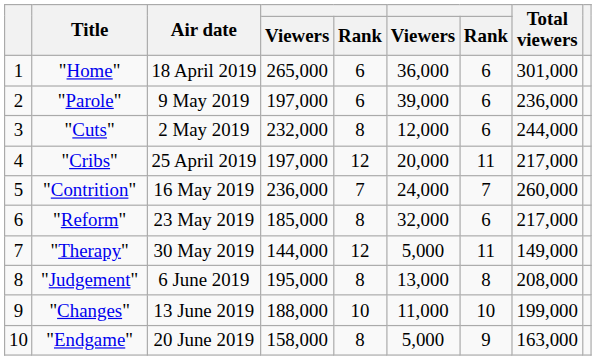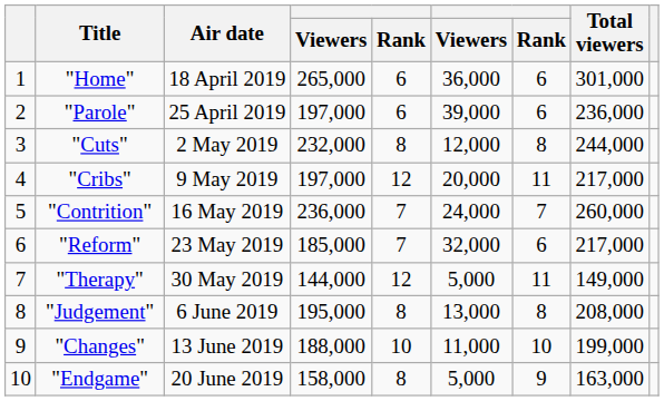 <table class="wikitable" style="text-align:center">
 <tr>
 <th rowspan="2"></th>
 <th width="90" rowspan="2">Title</th>
 <th rowspan="2">Air date</th>
 <th colspan="2"></th>
 <th colspan="2"></th>
 <th rowspan="2">Total<br>viewers</th>
 <th rowspan="2"></th>
 </tr>
 <tr>
 <th>Viewers</th>
 <th>Rank</th>
 <th>Viewers</th>
 <th>Rank</th>
 </tr>
 <tr>
 <td>1</td>
 <td>"<a href='#'>Home</a>"</td>
 <td>18 April 2019</td>
 <td>265,000</td>
 <td>6</td>
 <td>36,000</td>
 <td>6</td>
 <td>301,000</td>
 <td></td>
 </tr>
 <tr>
 <td>2</td>
 <td>"<a href='#'>Parole</a>"</td>
-<td>9 May 2019</td>
+<td>25 April 2019</td>
 <td>197,000</td>
 <td>6</td>
 <td>39,000</td>
 <td>6</td>
 <td>236,000</td>
 <td></td>
 </tr>
 <tr>
 <td>3</td>
 <td>"<a href='#'>Cuts</a>"</td>
 <td>2 May 2019</td>
 <td>232,000</td>
 <td>8</td>
 <td>12,000</td>
-<td>6</td>
+<td>8</td>
 <td>244,000</td>
 <td></td>
 </tr>
 <tr>
 <td>4</td>
 <td>"<a href='#'>Cribs</a>"</td>
-<td>25 April 2019</td>
+<td>9 May 2019</td>
 <td>197,000</td>
 <td>12</td>
 <td>20,000</td>
 <td>11</td>
 <td>217,000</td>
 <td></td>
 </tr>
 <tr>
 <td>5</td>
 <td>"<a href='#'>Contrition</a>"</td>
 <td>16 May 2019</td>
 <td>236,000</td>
 <td>7</td>
 <td>24,000</td>
 <td>7</td>
 <td>260,000</td>
 <td></td>
 </tr>
 <tr>
 <td>6</td>
 <td>"<a href='#'>Reform</a>"</td>
 <td>23 May 2019</td>
 <td>185,000</td>
-<td>8</td>
+<td>7</td>
 <td>32,000</td>
 <td>6</td>
 <td>217,000</td>
 <td></td>
 </tr>
 <tr>
 <td>7</td>
 <td>"<a href='#'>Therapy</a>"</td>
 <td>30 May 2019</td>
 <td>144,000</td>
 <td>12</td>
 <td>5,000</td>
 <td>11</td>
 <td>149,000</td>
 <td></td>
 </tr>
 <tr>
 <td>8</td>
 <td>"<a href='#'>Judgement</a>"</td>
 <td>6 June 2019</td>
 <td>195,000</td>
 <td>8</td>
 <td>13,000</td>
 <td>8</td>
 <td>208,000</td>
 <td></td>
 </tr>
 <tr>
 <td>9</td>
 <td>"<a href='#'>Changes</a>"</td>
 <td>13 June 2019</td>
 <td>188,000</td>
 <td>10</td>
 <td>11,000</td>
 <td>10</td>
 <td>199,000</td>
 <td></td>
 </tr>
 <tr>
 <td>10</td>
 <td>"<a href='#'>Endgame</a>"</td>
 <td>20 June 2019</td>
 <td>158,000</td>
 <td>8</td>
 <td>5,000</td>
 <td>9</td>
 <td>163,000</td>
 <td></td>
 </tr>
 </table>
